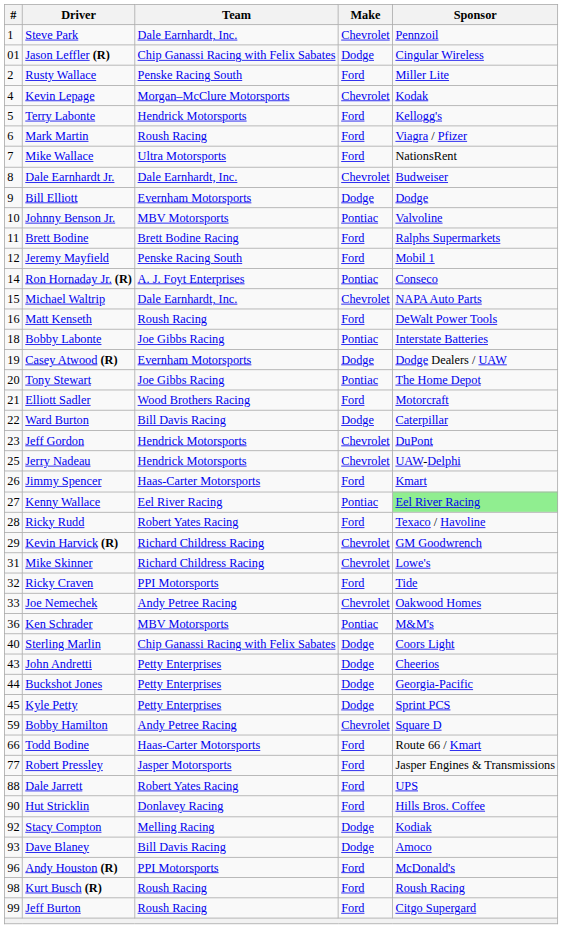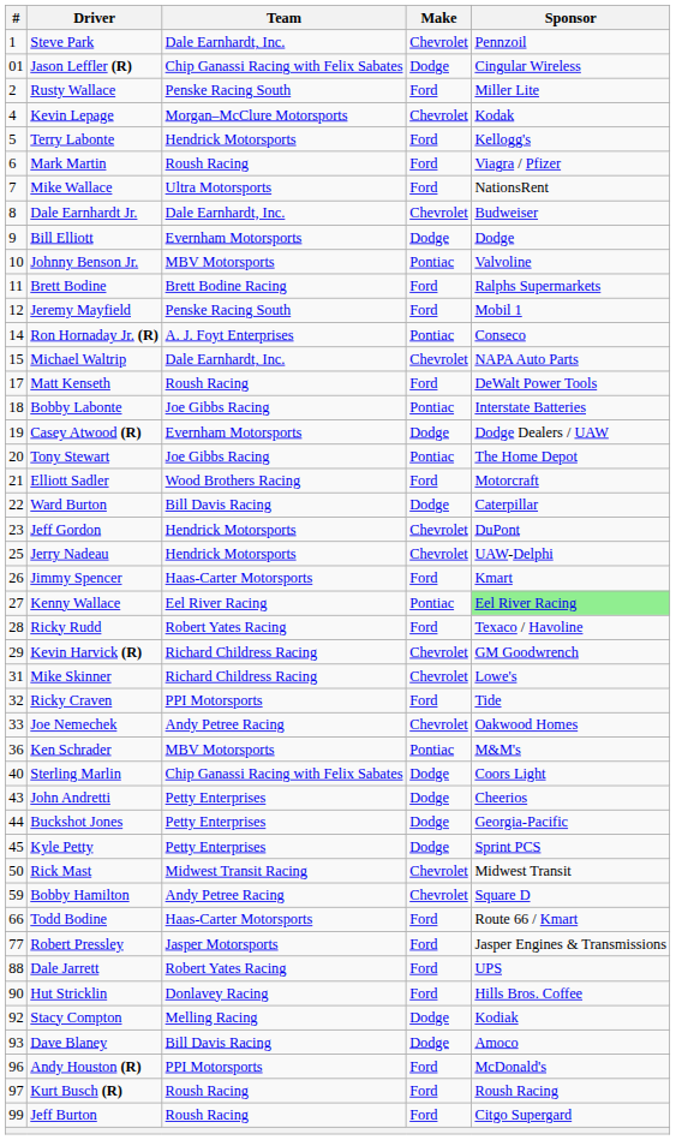 <table class="wikitable" style="font-size:95%">
 <tr>
 <th>#</th>
 <th>Driver</th>
 <th>Team</th>
 <th>Make</th>
 <th>Sponsor</th>
 </tr>
 <tr>
 <td>1</td>
 <td><a href='#'>Steve Park</a></td>
 <td><a href='#'>Dale Earnhardt, Inc.</a></td>
 <td><a href='#'>Chevrolet</a></td>
 <td><a href='#'>Pennzoil</a></td>
 </tr>
 <tr>
 <td>01</td>
 <td><a href='#'>Jason Leffler</a> <strong>(R)</strong></td>
 <td><a href='#'>Chip Ganassi Racing with Felix Sabates</a></td>
 <td><a href='#'>Dodge</a></td>
 <td><a href='#'>Cingular Wireless</a></td>
 </tr>
 <tr>
 <td>2</td>
 <td><a href='#'>Rusty Wallace</a></td>
 <td><a href='#'>Penske Racing South</a></td>
 <td><a href='#'>Ford</a></td>
 <td><a href='#'>Miller Lite</a></td>
 </tr>
 <tr>
 <td>4</td>
 <td><a href='#'>Kevin Lepage</a></td>
 <td><a href='#'>Morgan–McClure Motorsports</a></td>
 <td><a href='#'>Chevrolet</a></td>
 <td><a href='#'>Kodak</a></td>
 </tr>
 <tr>
 <td>5</td>
 <td><a href='#'>Terry Labonte</a></td>
 <td><a href='#'>Hendrick Motorsports</a></td>
 <td><a href='#'>Ford</a></td>
 <td><a href='#'>Kellogg's</a></td>
 </tr>
 <tr>
 <td>6</td>
 <td><a href='#'>Mark Martin</a></td>
 <td><a href='#'>Roush Racing</a></td>
 <td><a href='#'>Ford</a></td>
 <td><a href='#'>Viagra</a> / <a href='#'>Pfizer</a></td>
 </tr>
 <tr>
 <td>7</td>
 <td><a href='#'>Mike Wallace</a></td>
 <td><a href='#'>Ultra Motorsports</a></td>
 <td><a href='#'>Ford</a></td>
 <td>NationsRent</td>
 </tr>
 <tr>
 <td>8</td>
 <td><a href='#'>Dale Earnhardt Jr.</a></td>
 <td><a href='#'>Dale Earnhardt, Inc.</a></td>
 <td><a href='#'>Chevrolet</a></td>
 <td><a href='#'>Budweiser</a></td>
 </tr>
 <tr>
 <td>9</td>
 <td><a href='#'>Bill Elliott</a></td>
 <td><a href='#'>Evernham Motorsports</a></td>
 <td><a href='#'>Dodge</a></td>
 <td><a href='#'>Dodge</a></td>
 </tr>
 <tr>
 <td>10</td>
 <td><a href='#'>Johnny Benson Jr.</a></td>
 <td><a href='#'>MBV Motorsports</a></td>
 <td><a href='#'>Pontiac</a></td>
 <td><a href='#'>Valvoline</a></td>
 </tr>
 <tr>
 <td>11</td>
 <td><a href='#'>Brett Bodine</a></td>
 <td><a href='#'>Brett Bodine Racing</a></td>
 <td><a href='#'>Ford</a></td>
 <td><a href='#'>Ralphs Supermarkets</a></td>
 </tr>
 <tr>
 <td>12</td>
 <td><a href='#'>Jeremy Mayfield</a></td>
 <td><a href='#'>Penske Racing South</a></td>
 <td><a href='#'>Ford</a></td>
 <td><a href='#'>Mobil 1</a></td>
 </tr>
 <tr>
 <td>14</td>
 <td><a href='#'>Ron Hornaday Jr.</a> <strong>(R)</strong></td>
 <td><a href='#'>A. J. Foyt Enterprises</a></td>
 <td><a href='#'>Pontiac</a></td>
 <td><a href='#'>Conseco</a></td>
 </tr>
 <tr>
 <td>15</td>
 <td><a href='#'>Michael Waltrip</a></td>
 <td><a href='#'>Dale Earnhardt, Inc.</a></td>
 <td><a href='#'>Chevrolet</a></td>
 <td><a href='#'>NAPA Auto Parts</a></td>
 </tr>
 <tr>
-<td>16</td>
+<td>17</td>
 <td><a href='#'>Matt Kenseth</a></td>
 <td><a href='#'>Roush Racing</a></td>
 <td><a href='#'>Ford</a></td>
 <td><a href='#'>DeWalt Power Tools</a></td>
 </tr>
 <tr>
 <td>18</td>
 <td><a href='#'>Bobby Labonte</a></td>
 <td><a href='#'>Joe Gibbs Racing</a></td>
 <td><a href='#'>Pontiac</a></td>
 <td><a href='#'>Interstate Batteries</a></td>
 </tr>
 <tr>
 <td>19</td>
 <td><a href='#'>Casey Atwood</a> <strong>(R)</strong></td>
 <td><a href='#'>Evernham Motorsports</a></td>
 <td><a href='#'>Dodge</a></td>
 <td><a href='#'>Dodge</a> Dealers / <a href='#'>UAW</a></td>
 </tr>
 <tr>
 <td>20</td>
 <td><a href='#'>Tony Stewart</a></td>
 <td><a href='#'>Joe Gibbs Racing</a></td>
 <td><a href='#'>Pontiac</a></td>
 <td><a href='#'>The Home Depot</a></td>
 </tr>
 <tr>
 <td>21</td>
 <td><a href='#'>Elliott Sadler</a></td>
 <td><a href='#'>Wood Brothers Racing</a></td>
 <td><a href='#'>Ford</a></td>
 <td><a href='#'>Motorcraft</a></td>
 </tr>
 <tr>
 <td>22</td>
 <td><a href='#'>Ward Burton</a></td>
 <td><a href='#'>Bill Davis Racing</a></td>
 <td><a href='#'>Dodge</a></td>
 <td><a href='#'>Caterpillar</a></td>
 </tr>
 <tr>
 <td>23</td>
 <td><a href='#'>Jeff Gordon</a></td>
 <td><a href='#'>Hendrick Motorsports</a></td>
 <td><a href='#'>Chevrolet</a></td>
 <td><a href='#'>DuPont</a></td>
 </tr>
 <tr>
 <td>25</td>
 <td><a href='#'>Jerry Nadeau</a></td>
 <td><a href='#'>Hendrick Motorsports</a></td>
 <td><a href='#'>Chevrolet</a></td>
 <td><a href='#'>UAW</a>-<a href='#'>Delphi</a></td>
 </tr>
 <tr>
 <td>26</td>
 <td><a href='#'>Jimmy Spencer</a></td>
 <td><a href='#'>Haas-Carter Motorsports</a></td>
 <td><a href='#'>Ford</a></td>
 <td><a href='#'>Kmart</a></td>
 </tr>
 <tr>
 <td>27</td>
 <td><a href='#'>Kenny Wallace</a></td>
 <td><a href='#'>Eel River Racing</a></td>
 <td><a href='#'>Pontiac</a></td>
 <td style="background: lightgreen;"><a href='#'>Eel River Racing</a></td>
 </tr>
 <tr>
 <td>28</td>
 <td><a href='#'>Ricky Rudd</a></td>
 <td><a href='#'>Robert Yates Racing</a></td>
 <td><a href='#'>Ford</a></td>
 <td><a href='#'>Texaco</a> / <a href='#'>Havoline</a></td>
 </tr>
 <tr>
 <td>29</td>
 <td><a href='#'>Kevin Harvick</a> <strong>(R)</strong></td>
 <td><a href='#'>Richard Childress Racing</a></td>
 <td><a href='#'>Chevrolet</a></td>
 <td><a href='#'>GM Goodwrench</a></td>
 </tr>
 <tr>
 <td>31</td>
 <td><a href='#'>Mike Skinner</a></td>
 <td><a href='#'>Richard Childress Racing</a></td>
 <td><a href='#'>Chevrolet</a></td>
 <td><a href='#'>Lowe's</a></td>
 </tr>
 <tr>
 <td>32</td>
 <td><a href='#'>Ricky Craven</a></td>
 <td><a href='#'>PPI Motorsports</a></td>
 <td><a href='#'>Ford</a></td>
 <td><a href='#'>Tide</a></td>
 </tr>
 <tr>
 <td>33</td>
 <td><a href='#'>Joe Nemechek</a></td>
 <td><a href='#'>Andy Petree Racing</a></td>
 <td><a href='#'>Chevrolet</a></td>
 <td><a href='#'>Oakwood Homes</a></td>
 </tr>
 <tr>
 <td>36</td>
 <td><a href='#'>Ken Schrader</a></td>
 <td><a href='#'>MBV Motorsports</a></td>
 <td><a href='#'>Pontiac</a></td>
 <td><a href='#'>M&M's</a></td>
 </tr>
 <tr>
 <td>40</td>
 <td><a href='#'>Sterling Marlin</a></td>
 <td><a href='#'>Chip Ganassi Racing with Felix Sabates</a></td>
 <td><a href='#'>Dodge</a></td>
 <td><a href='#'>Coors Light</a></td>
 </tr>
 <tr>
 <td>43</td>
 <td><a href='#'>John Andretti</a></td>
 <td><a href='#'>Petty Enterprises</a></td>
 <td><a href='#'>Dodge</a></td>
 <td><a href='#'>Cheerios</a></td>
 </tr>
 <tr>
 <td>44</td>
 <td><a href='#'>Buckshot Jones</a></td>
 <td><a href='#'>Petty Enterprises</a></td>
 <td><a href='#'>Dodge</a></td>
 <td><a href='#'>Georgia-Pacific</a></td>
 </tr>
 <tr>
 <td>45</td>
 <td><a href='#'>Kyle Petty</a></td>
 <td><a href='#'>Petty Enterprises</a></td>
 <td><a href='#'>Dodge</a></td>
 <td><a href='#'>Sprint PCS</a></td>
 </tr>
 <tr>
+<td>50</td>
+<td><a href='#'>Rick Mast</a></td>
+<td><a href='#'>Midwest Transit Racing</a></td>
+<td><a href='#'>Chevrolet</a></td>
+<td>Midwest Transit</td>
+</tr>
+<tr>
 <td>59</td>
 <td><a href='#'>Bobby Hamilton</a></td>
 <td><a href='#'>Andy Petree Racing</a></td>
 <td><a href='#'>Chevrolet</a></td>
 <td><a href='#'>Square D</a></td>
 </tr>
 <tr>
 <td>66</td>
 <td><a href='#'>Todd Bodine</a></td>
 <td><a href='#'>Haas-Carter Motorsports</a></td>
 <td><a href='#'>Ford</a></td>
 <td>Route 66 / <a href='#'>Kmart</a></td>
 </tr>
 <tr>
 <td>77</td>
 <td><a href='#'>Robert Pressley</a></td>
 <td><a href='#'>Jasper Motorsports</a></td>
 <td><a href='#'>Ford</a></td>
 <td>Jasper Engines & Transmissions</td>
 </tr>
 <tr>
 <td>88</td>
 <td><a href='#'>Dale Jarrett</a></td>
 <td><a href='#'>Robert Yates Racing</a></td>
 <td><a href='#'>Ford</a></td>
 <td><a href='#'>UPS</a></td>
 </tr>
 <tr>
 <td>90</td>
 <td><a href='#'>Hut Stricklin</a></td>
 <td><a href='#'>Donlavey Racing</a></td>
 <td><a href='#'>Ford</a></td>
 <td><a href='#'>Hills Bros. Coffee</a></td>
 </tr>
 <tr>
 <td>92</td>
 <td><a href='#'>Stacy Compton</a></td>
 <td><a href='#'>Melling Racing</a></td>
 <td><a href='#'>Dodge</a></td>
 <td><a href='#'>Kodiak</a></td>
 </tr>
 <tr>
 <td>93</td>
 <td><a href='#'>Dave Blaney</a></td>
 <td><a href='#'>Bill Davis Racing</a></td>
 <td><a href='#'>Dodge</a></td>
 <td><a href='#'>Amoco</a></td>
 </tr>
 <tr>
 <td>96</td>
 <td><a href='#'>Andy Houston</a> <strong>(R)</strong></td>
 <td><a href='#'>PPI Motorsports</a></td>
 <td><a href='#'>Ford</a></td>
 <td><a href='#'>McDonald's</a></td>
 </tr>
 <tr>
-<td>98</td>
+<td>97</td>
 <td><a href='#'>Kurt Busch</a> <strong>(R)</strong></td>
 <td><a href='#'>Roush Racing</a></td>
 <td><a href='#'>Ford</a></td>
 <td><a href='#'>Roush Racing</a></td>
 </tr>
 <tr>
 <td>99</td>
 <td><a href='#'>Jeff Burton</a></td>
 <td><a href='#'>Roush Racing</a></td>
 <td><a href='#'>Ford</a></td>
 <td><a href='#'>Citgo Supergard</a></td>
 </tr>
 <tr>
 <th colspan="5"></th>
 </tr>
 </table>
